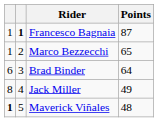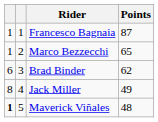 <table class="wikitable" style="font-size: 95%;">
 <tr>
 <th></th>
 <th></th>
 <th>Rider</th>
 <th>Points</th>
 </tr>
 <tr>
 <td> 1</td>
-<td align=center><strong>1</strong></td>
+<td align=center>1</td>
 <td> <a href='#'>Francesco Bagnaia</a></td>
 <td align=left>87</td>
 </tr>
 <tr>
 <td> 1</td>
 <td align=center>2</td>
 <td> <a href='#'>Marco Bezzecchi</a></td>
 <td align=left>65</td>
 </tr>
 <tr>
 <td> 6</td>
 <td align=center>3</td>
 <td> <a href='#'>Brad Binder</a></td>
-<td align=left>64</td>
+<td align=left>62</td>
 </tr>
 <tr>
 <td> 8</td>
 <td align=center>4</td>
 <td> <a href='#'>Jack Miller</a></td>
 <td align=left>49</td>
 </tr>
 <tr>
 <td><strong> 1</strong></td>
 <td align=center>5</td>
 <td> <a href='#'>Maverick Viñales</a></td>
 <td align=left>48</td>
 </tr>
 </table>
